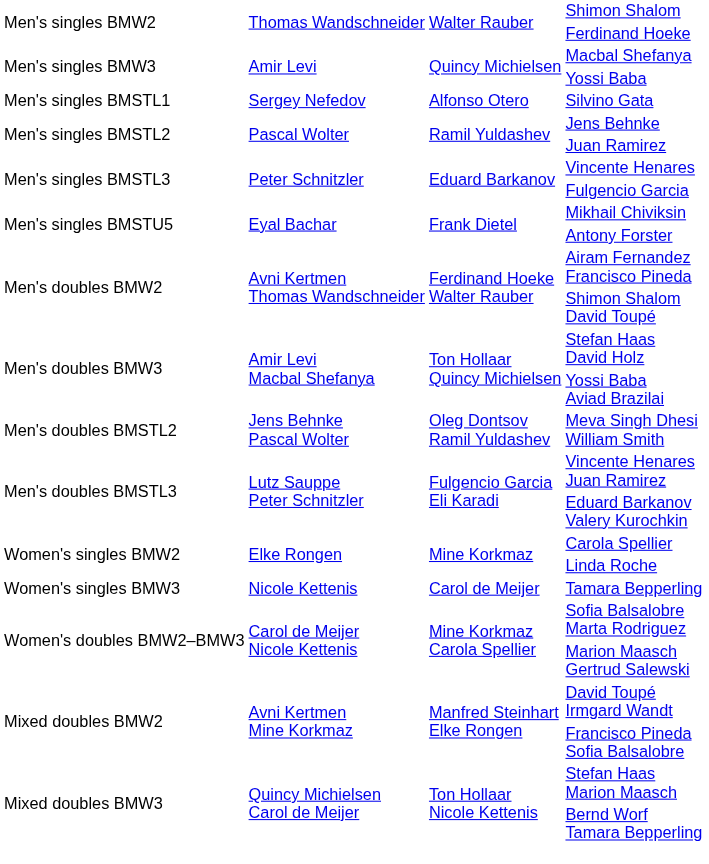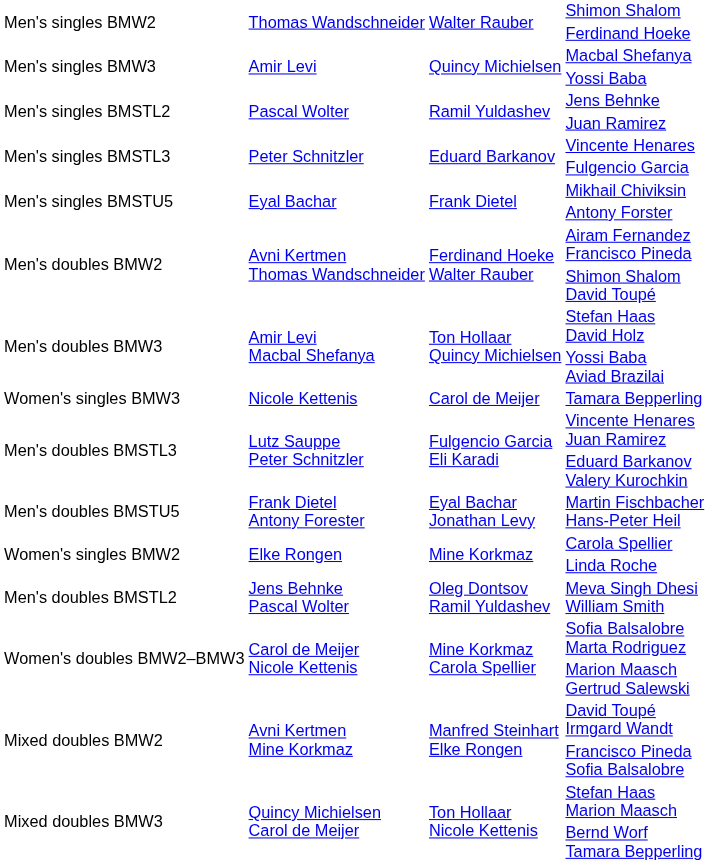 <table>
 <tr>
 <td rowspan="2">Men's singles BMW2</td>
 <td rowspan="2"> <a href='#'>Thomas Wandschneider</a></td>
 <td rowspan="2"> <a href='#'>Walter Rauber</a></td>
 <td> <a href='#'>Shimon Shalom</a></td>
 </tr>
 <tr>
 <td> <a href='#'>Ferdinand Hoeke</a></td>
 </tr>
 <tr>
 <td rowspan="2">Men's singles BMW3</td>
 <td rowspan="2"> <a href='#'>Amir Levi</a></td>
 <td rowspan="2"> <a href='#'>Quincy Michielsen</a></td>
 <td> <a href='#'>Macbal Shefanya</a></td>
 </tr>
 <tr>
 <td> <a href='#'>Yossi Baba</a></td>
-</tr>
-<tr>
-<td>Men's singles BMSTL1</td>
-<td> <a href='#'>Sergey Nefedov</a></td>
-<td> <a href='#'>Alfonso Otero</a></td>
-<td> <a href='#'>Silvino Gata</a></td>
 </tr>
 <tr>
 <td rowspan="2">Men's singles BMSTL2</td>
 <td rowspan="2"> <a href='#'>Pascal Wolter</a></td>
 <td rowspan="2"> <a href='#'>Ramil Yuldashev</a></td>
 <td> <a href='#'>Jens Behnke</a></td>
 </tr>
 <tr>
 <td> <a href='#'>Juan Ramirez</a></td>
 </tr>
 <tr>
 <td rowspan="2">Men's singles BMSTL3</td>
 <td rowspan="2"> <a href='#'>Peter Schnitzler</a></td>
 <td rowspan="2"> <a href='#'>Eduard Barkanov</a></td>
 <td> <a href='#'>Vincente Henares</a></td>
 </tr>
 <tr>
 <td> <a href='#'>Fulgencio Garcia</a></td>
 </tr>
 <tr>
 <td rowspan="2">Men's singles BMSTU5</td>
 <td rowspan="2"> <a href='#'>Eyal Bachar</a></td>
 <td rowspan="2"> <a href='#'>Frank Dietel</a></td>
 <td> <a href='#'>Mikhail Chiviksin</a></td>
 </tr>
 <tr>
 <td> <a href='#'>Antony Forster</a></td>
 </tr>
 <tr>
 <td rowspan="2">Men's doubles BMW2</td>
 <td rowspan="2"> <a href='#'>Avni Kertmen</a> <br> <a href='#'>Thomas Wandschneider</a></td>
 <td rowspan="2"> <a href='#'>Ferdinand Hoeke</a> <br> <a href='#'>Walter Rauber</a></td>
 <td> <a href='#'>Airam Fernandez</a><br> <a href='#'>Francisco Pineda</a></td>
 </tr>
 <tr>
 <td> <a href='#'>Shimon Shalom</a> <br> <a href='#'>David Toupé</a></td>
 </tr>
 <tr>
 <td rowspan="2">Men's doubles BMW3</td>
 <td rowspan="2"> <a href='#'>Amir Levi</a> <br> <a href='#'>Macbal Shefanya</a></td>
 <td rowspan="2"> <a href='#'>Ton Hollaar</a> <br> <a href='#'>Quincy Michielsen</a></td>
 <td> <a href='#'>Stefan Haas</a> <br> <a href='#'>David Holz</a></td>
 </tr>
 <tr>
 <td> <a href='#'>Yossi Baba</a> <br> <a href='#'>Aviad Brazilai</a></td>
 </tr>
 <tr>
-<td>Men's doubles BMSTL2</td>
-<td> <a href='#'>Jens Behnke</a><br> <a href='#'>Pascal Wolter</a></td>
-<td> <a href='#'>Oleg Dontsov</a><br> <a href='#'>Ramil Yuldashev</a></td>
-<td> <a href='#'>Meva Singh Dhesi</a><br> <a href='#'>William Smith</a></td>
+<td>Women's singles BMW3</td>
+<td> <a href='#'>Nicole Kettenis</a></td>
+<td> <a href='#'>Carol de Meijer</a></td>
+<td> <a href='#'>Tamara Bepperling</a></td>
 </tr>
 <tr>
 <td rowspan="2">Men's doubles BMSTL3</td>
 <td rowspan="2"> <a href='#'>Lutz Sauppe</a> <br> <a href='#'>Peter Schnitzler</a></td>
 <td rowspan="2"> <a href='#'>Fulgencio Garcia</a> <br> <a href='#'>Eli Karadi</a></td>
 <td> <a href='#'>Vincente Henares</a> <br> <a href='#'>Juan Ramirez</a></td>
 </tr>
 <tr>
 <td> <a href='#'>Eduard Barkanov</a> <br> <a href='#'>Valery Kurochkin</a></td>
 </tr>
 <tr>
+<td>Men's doubles BMSTU5</td>
+<td> <a href='#'>Frank Dietel</a><br> <a href='#'>Antony Forester</a></td>
+<td> <a href='#'>Eyal Bachar</a><br> <a href='#'>Jonathan Levy</a></td>
+<td> <a href='#'>Martin Fischbacher</a><br> <a href='#'>Hans-Peter Heil</a></td>
+</tr>
+<tr>
 <td rowspan="2">Women's singles BMW2</td>
 <td rowspan="2"> <a href='#'>Elke Rongen</a></td>
 <td rowspan="2"> <a href='#'>Mine Korkmaz</a></td>
 <td> <a href='#'>Carola Spellier</a></td>
 </tr>
 <tr>
 <td> <a href='#'>Linda Roche</a></td>
 </tr>
 <tr>
-<td>Women's singles BMW3</td>
-<td> <a href='#'>Nicole Kettenis</a></td>
-<td> <a href='#'>Carol de Meijer</a></td>
-<td> <a href='#'>Tamara Bepperling</a></td>
+<td>Men's doubles BMSTL2</td>
+<td> <a href='#'>Jens Behnke</a><br> <a href='#'>Pascal Wolter</a></td>
+<td> <a href='#'>Oleg Dontsov</a><br> <a href='#'>Ramil Yuldashev</a></td>
+<td> <a href='#'>Meva Singh Dhesi</a><br> <a href='#'>William Smith</a></td>
 </tr>
 <tr>
 <td rowspan="2">Women's doubles BMW2–BMW3</td>
 <td rowspan="2"> <a href='#'>Carol de Meijer</a> <br> <a href='#'>Nicole Kettenis</a></td>
 <td rowspan="2"> <a href='#'>Mine Korkmaz</a> <br> <a href='#'>Carola Spellier</a></td>
 <td> <a href='#'>Sofia Balsalobre</a> <br> <a href='#'>Marta Rodriguez</a></td>
 </tr>
 <tr>
 <td> <a href='#'>Marion Maasch</a> <br> <a href='#'>Gertrud Salewski</a></td>
 </tr>
 <tr>
 <td rowspan="2">Mixed doubles BMW2</td>
 <td rowspan="2"> <a href='#'>Avni Kertmen</a> <br> <a href='#'>Mine Korkmaz</a></td>
 <td rowspan="2"> <a href='#'>Manfred Steinhart</a> <br> <a href='#'>Elke Rongen</a></td>
 <td> <a href='#'>David Toupé</a><br> <a href='#'>Irmgard Wandt</a></td>
 </tr>
 <tr>
 <td> <a href='#'>Francisco Pineda</a><br> <a href='#'>Sofia Balsalobre</a></td>
 </tr>
 <tr>
 <td rowspan="2">Mixed doubles BMW3</td>
 <td rowspan="2"> <a href='#'>Quincy Michielsen</a> <br> <a href='#'>Carol de Meijer</a></td>
 <td rowspan="2"> <a href='#'>Ton Hollaar</a> <br> <a href='#'>Nicole Kettenis</a></td>
 <td> <a href='#'>Stefan Haas</a><br> <a href='#'>Marion Maasch</a></td>
 </tr>
 <tr>
 <td> <a href='#'>Bernd Worf</a><br> <a href='#'>Tamara Bepperling</a></td>
 </tr>
 </table>
